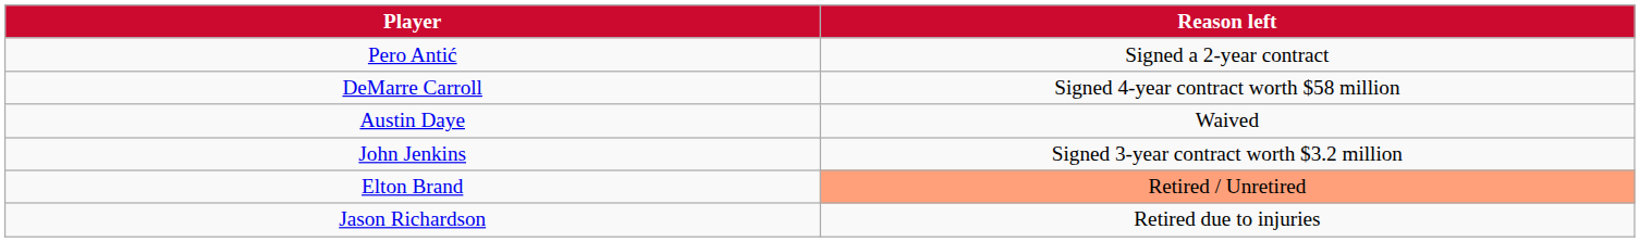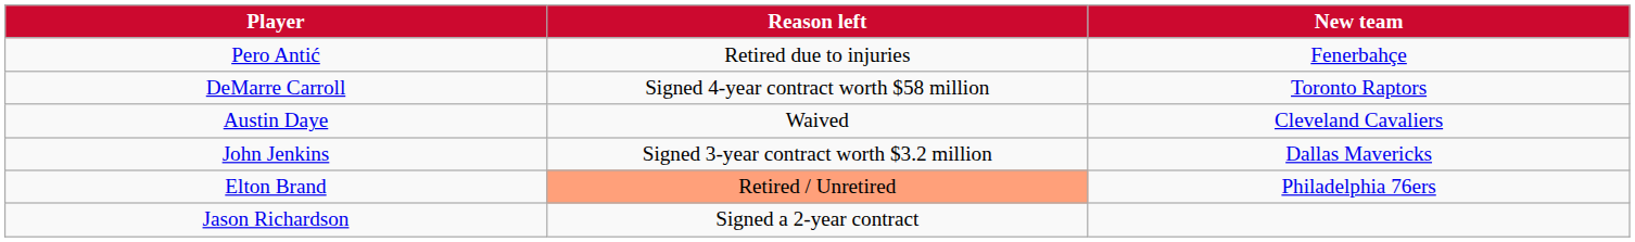 <table class="wikitable sortable sortable" style="text-align: center">
 <tr>
 <th style="background:#cc092f; color:white" width="10%">Player</th>
 <th style="background:#cc092f; color:white" width="10%">Reason left</th>
+<th style="background:#cc092f; color:white" width="10%">New team</th>
 </tr>
 <tr>
 <td><a href='#'>Pero Antić</a></td>
-<td>Signed a 2-year contract</td>
+<td>Retired due to injuries</td>
+<td> <a href='#'>Fenerbahçe</a></td>
 </tr>
 <tr>
 <td><a href='#'>DeMarre Carroll</a></td>
 <td>Signed 4-year contract worth $58 million</td>
+<td><a href='#'>Toronto Raptors</a></td>
 </tr>
 <tr>
 <td><a href='#'>Austin Daye</a></td>
 <td>Waived</td>
+<td><a href='#'>Cleveland Cavaliers</a></td>
 </tr>
 <tr>
 <td><a href='#'>John Jenkins</a></td>
 <td>Signed 3-year contract worth $3.2 million</td>
+<td><a href='#'>Dallas Mavericks</a></td>
 </tr>
 <tr>
 <td><a href='#'>Elton Brand</a></td>
 <td style="background: lightsalmon;">Retired / Unretired</td>
+<td><a href='#'>Philadelphia 76ers</a></td>
 </tr>
 <tr>
 <td><a href='#'>Jason Richardson</a></td>
-<td>Retired due to injuries</td>
+<td>Signed a 2-year contract</td>
+<td></td>
 </tr>
 </table>
